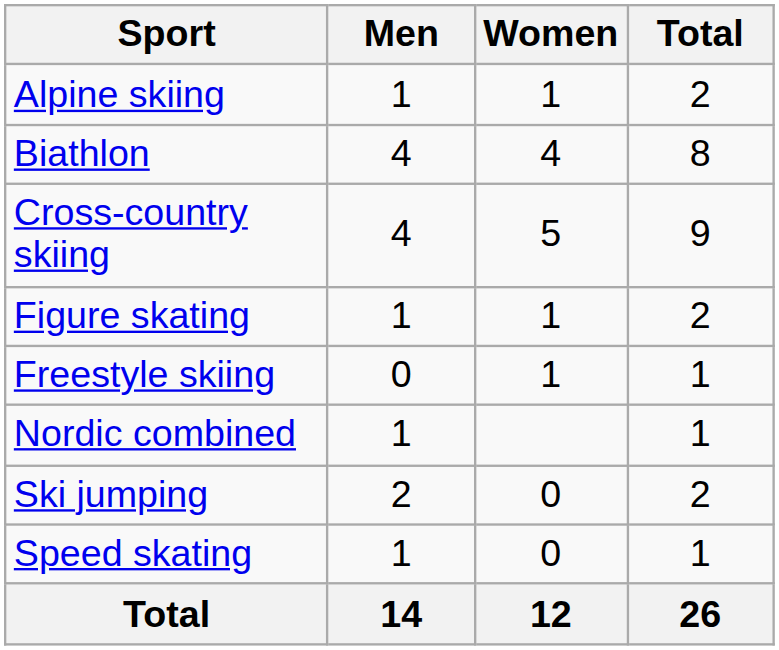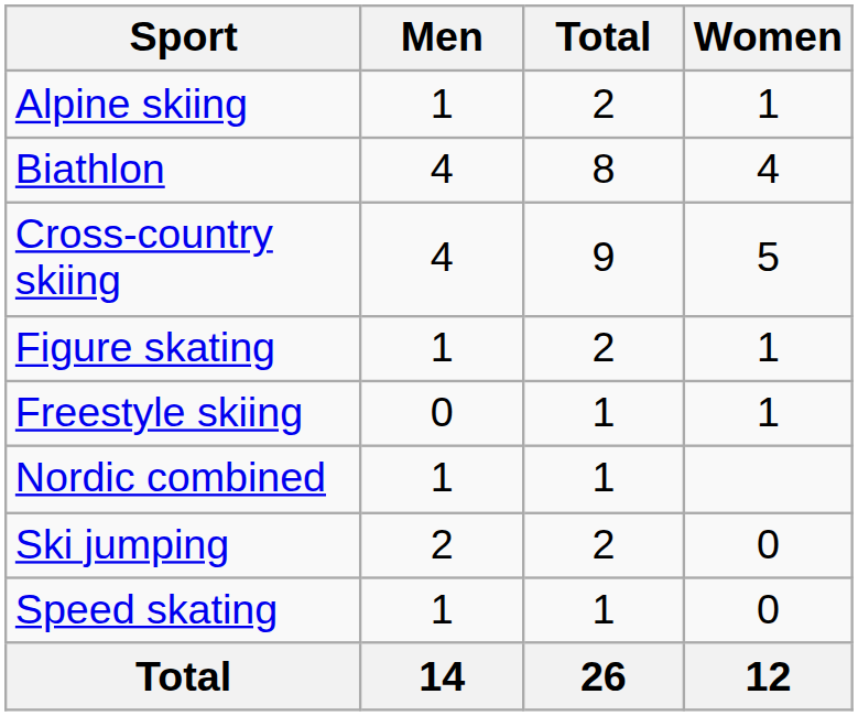 <table class="wikitable sortable" style="text-align:center;">
 <tr>
 <th width=130>Sport</th>
 <th width=55>Men</th>
+<th width=55>Total</th>
 <th width=55>Women</th>
-<th width=55>Total</th>
 </tr>
 <tr>
 <td align=left><a href='#'>Alpine skiing</a></td>
 <td>1</td>
+<td>2</td>
 <td>1</td>
-<td>2</td>
 </tr>
 <tr>
 <td align=left><a href='#'>Biathlon</a></td>
 <td>4</td>
+<td>8</td>
 <td>4</td>
-<td>8</td>
 </tr>
 <tr>
 <td align=left><a href='#'>Cross-country skiing</a></td>
 <td>4</td>
+<td>9</td>
 <td>5</td>
-<td>9</td>
 </tr>
 <tr>
 <td align=left><a href='#'>Figure skating</a></td>
 <td>1</td>
+<td>2</td>
 <td>1</td>
-<td>2</td>
 </tr>
 <tr>
 <td align=left><a href='#'>Freestyle skiing</a></td>
 <td>0</td>
 <td>1</td>
 <td>1</td>
 </tr>
 <tr>
 <td align=left><a href='#'>Nordic combined</a></td>
 <td>1</td>
+<td>1</td>
 <td></td>
-<td>1</td>
 </tr>
 <tr>
 <td align=left><a href='#'>Ski jumping</a></td>
 <td>2</td>
+<td>2</td>
 <td>0</td>
-<td>2</td>
 </tr>
 <tr>
 <td align=left><a href='#'>Speed skating</a></td>
 <td>1</td>
+<td>1</td>
 <td>0</td>
-<td>1</td>
 </tr>
 <tr>
 <th>Total</th>
 <th>14</th>
+<th>26</th>
 <th>12</th>
-<th>26</th>
 </tr>
 </table>
